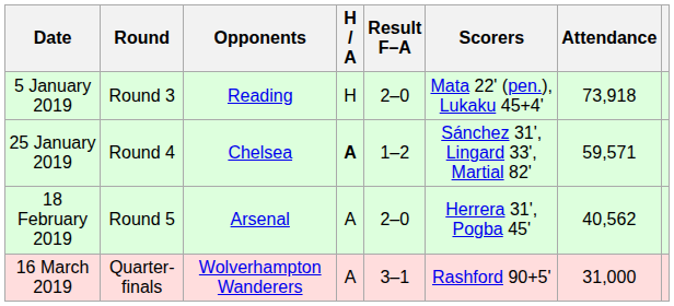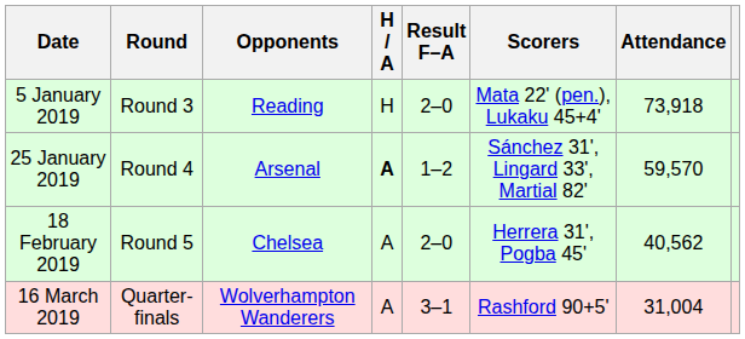 <table class="wikitable" style="text-align:center">
 <tr>
 <th>Date</th>
 <th>Round</th>
 <th>Opponents</th>
 <th>H / A</th>
 <th>Result<br>F–A</th>
 <th>Scorers</th>
 <th>Attendance</th>
 <th></th>
 </tr>
 <tr bgcolor="#ddffdd">
 <td>5 January 2019</td>
 <td>Round 3</td>
 <td><a href='#'>Reading</a></td>
 <td>H</td>
 <td>2–0</td>
 <td><a href='#'>Mata</a> 22' (<a href='#'>pen.</a>), <a href='#'>Lukaku</a> 45+4'</td>
 <td>73,918</td>
 <td></td>
 </tr>
 <tr bgcolor="#ddffdd">
 <td>25 January 2019</td>
 <td>Round 4</td>
-<td><a href='#'>Chelsea</a></td>
+<td><a href='#'>Arsenal</a></td>
 <td><strong>A</strong></td>
 <td>1–2</td>
 <td><a href='#'>Sánchez</a> 31', <a href='#'>Lingard</a> 33', <a href='#'>Martial</a> 82'</td>
-<td>59,571</td>
+<td>59,570</td>
 <td></td>
 </tr>
 <tr bgcolor="#ddffdd">
 <td>18 February 2019</td>
 <td>Round 5</td>
-<td><a href='#'>Arsenal</a></td>
+<td><a href='#'>Chelsea</a></td>
 <td>A</td>
 <td>2–0</td>
 <td><a href='#'>Herrera</a> 31', <a href='#'>Pogba</a> 45'</td>
 <td>40,562</td>
 <td></td>
 </tr>
 <tr bgcolor="#ffdddd">
 <td>16 March 2019</td>
 <td>Quarter-finals</td>
 <td><a href='#'>Wolverhampton Wanderers</a></td>
 <td>A</td>
 <td>3–1</td>
 <td><a href='#'>Rashford</a> 90+5'</td>
-<td>31,000</td>
+<td>31,004</td>
 <td></td>
 </tr>
 </table>
